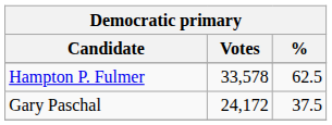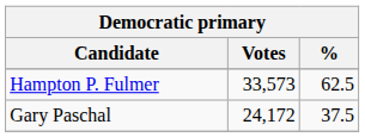 <table class="wikitable" align="left" style="margin: 1em 1em 1em 0; font-size: 95%;">
 <tr>
 <th colspan="3">Democratic primary</th>
 </tr>
 <tr>
 <th colspan="1" style="width: 170px">Candidate</th>
 <th style="width: 50px">Votes</th>
 <th style="width: 40px">%</th>
 </tr>
 <tr>
 </tr>
 <tr>
 <td><a href='#'>Hampton P. Fulmer</a></td>
-<td align="right">33,578</td>
+<td align="right">33,573</td>
 <td align="right">62.5</td>
 </tr>
 <tr>
 <td>Gary Paschal</td>
 <td align="right">24,172</td>
 <td align="right">37.5</td>
 </tr>
 <tr>
 </tr>
 </table>
